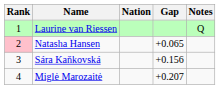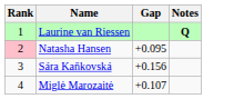 <table class="wikitable sortable" style="text-align:center">
 <tr>
 <th>Rank</th>
 <th>Name</th>
-<th>Nation</th>
 <th>Gap</th>
 <th>Notes</th>
 </tr>
 <tr bgcolor=bbffbb>
 <td>1</td>
 <td align=left><a href='#'>Laurine van Riessen</a></td>
-<td align=left></td>
 <td></td>
-<td>Q</td>
+<td><strong>Q</strong></td>
 </tr>
 <tr>
 <td style="background: pink;">2</td>
 <td align=left><a href='#'>Natasha Hansen</a></td>
-<td align=left></td>
-<td>+0.065</td>
+<td>+0.095</td>
 <td></td>
 </tr>
 <tr>
 <td>3</td>
 <td align=left><a href='#'>Sára Kaňkovská</a></td>
-<td align=left></td>
 <td>+0.156</td>
 <td></td>
 </tr>
 <tr>
 <td>4</td>
 <td align=left><a href='#'>Miglė Marozaitė</a></td>
-<td align=left></td>
-<td>+0.207</td>
+<td>+0.107</td>
 <td></td>
 </tr>
 </table>
